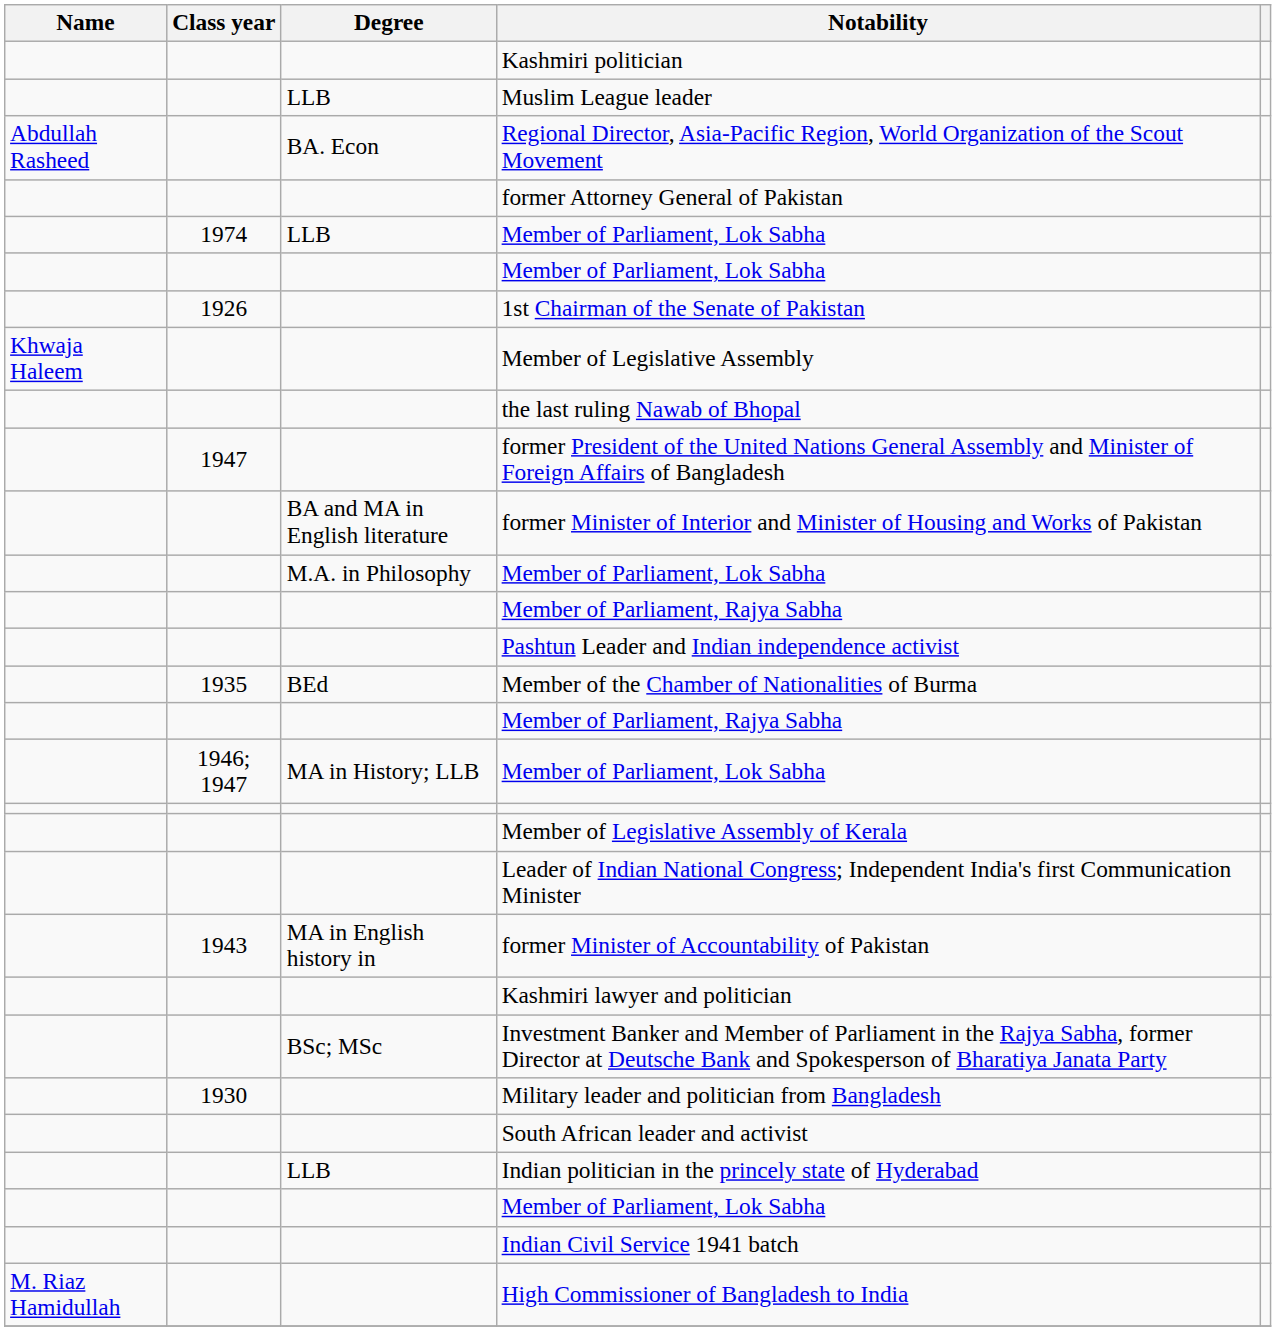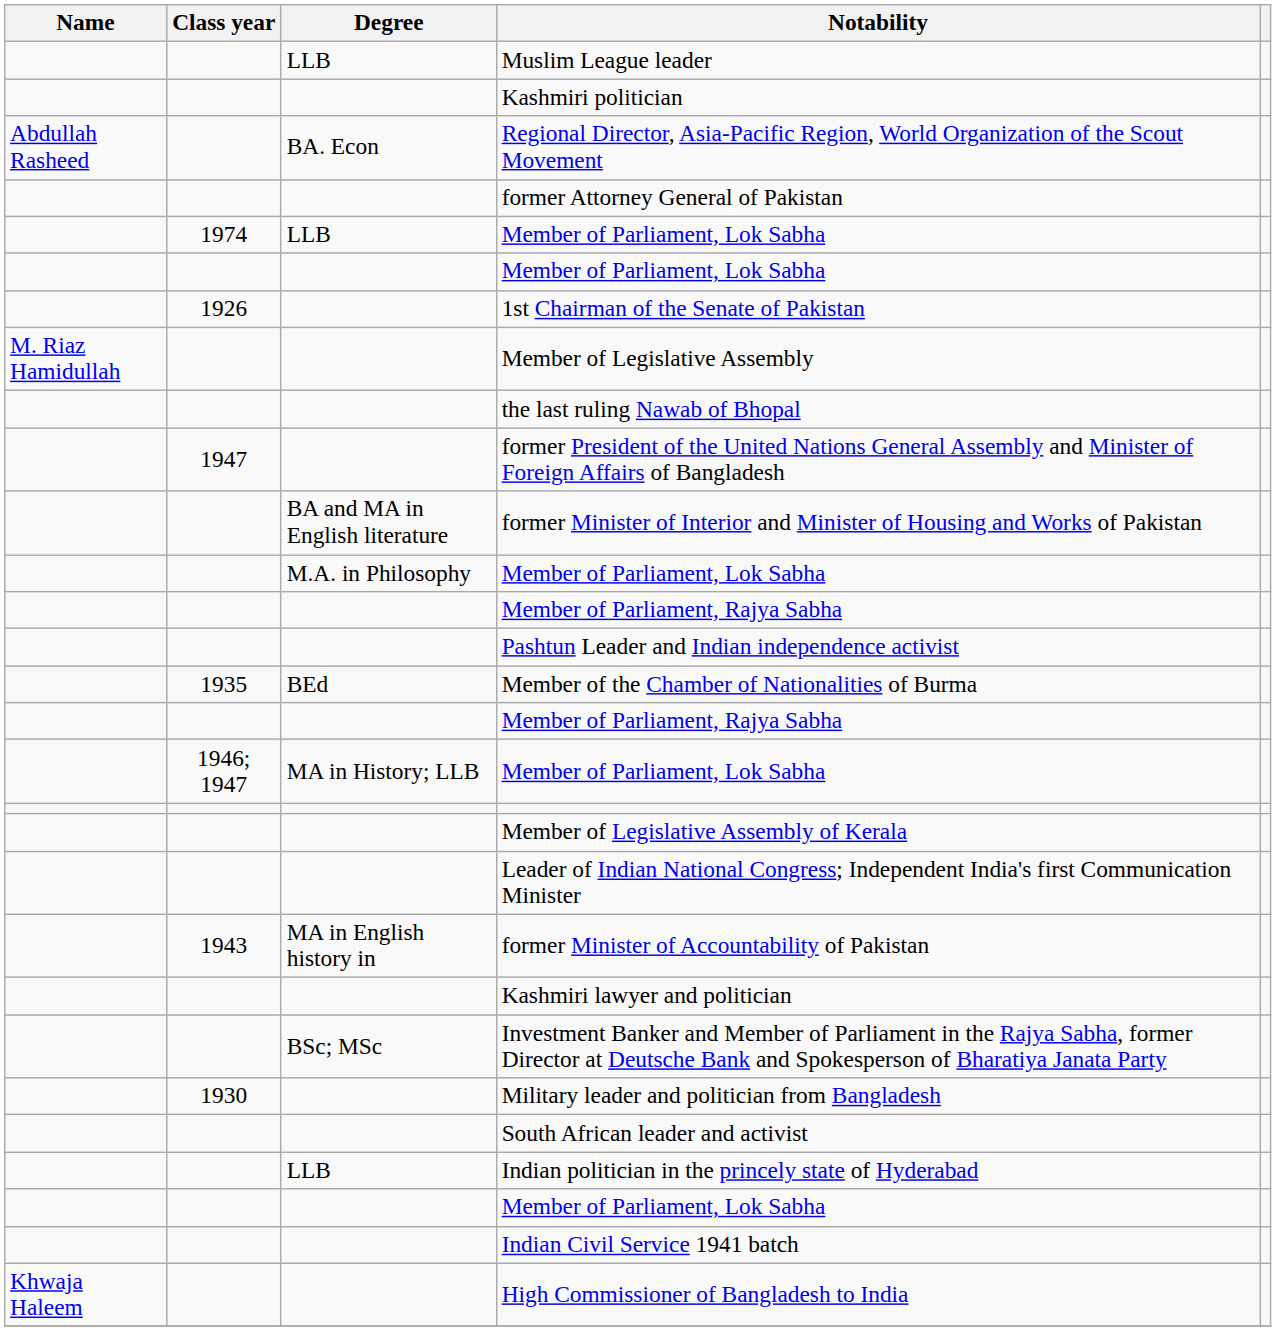 <table class="wikitable sortable">
 <tr>
 <th>Name</th>
 <th data-sort-type="isoDate">Class year</th>
 <th class="unsortable">Degree</th>
 <th class="unsortable">Notability</th>
 <th class="unsortable"></th>
 </tr>
 <tr>
 <td></td>
 <td style="text-align:center;"></td>
-<td></td>
-<td>Kashmiri politician</td>
+<td>LLB</td>
+<td>Muslim League leader</td>
 <td style="text-align:center;"></td>
 </tr>
 <tr>
 <td></td>
 <td style="text-align:center;"></td>
-<td>LLB</td>
-<td>Muslim League leader</td>
+<td></td>
+<td>Kashmiri politician</td>
 <td style="text-align:center;"></td>
 </tr>
 <tr>
 <td><a href='#'>Abdullah Rasheed</a></td>
 <td></td>
 <td>BA. Econ</td>
 <td><a href='#'>Regional Director</a>, <a href='#'>Asia-Pacific Region</a>, <a href='#'>World Organization of the Scout Movement</a></td>
 <td></td>
 </tr>
 <tr>
 <td></td>
 <td style="text-align:center;"></td>
 <td></td>
 <td>former Attorney General of Pakistan</td>
 <td style="text-align:center;"></td>
 </tr>
 <tr>
 <td></td>
 <td style="text-align:center;">1974</td>
 <td>LLB</td>
 <td><a href='#'>Member of Parliament, Lok Sabha</a></td>
 <td style="text-align:center;"></td>
 </tr>
 <tr>
 <td></td>
 <td style="text-align:center;"></td>
 <td></td>
 <td><a href='#'>Member of Parliament, Lok Sabha</a></td>
 <td style="text-align:center;"></td>
 </tr>
 <tr>
 <td></td>
 <td style="text-align:center;">1926</td>
 <td></td>
 <td>1st <a href='#'>Chairman of the Senate of Pakistan</a></td>
 <td style="text-align:center;"></td>
 </tr>
 <tr>
-<td><a href='#'>Khwaja Haleem</a></td>
+<td><a href='#'>M. Riaz Hamidullah</a></td>
 <td></td>
 <td></td>
 <td>Member of Legislative Assembly</td>
 <td></td>
 </tr>
 <tr>
 <td></td>
 <td style="text-align:center;"></td>
 <td></td>
 <td>the last ruling <a href='#'>Nawab of Bhopal</a></td>
 <td style="text-align:center;"></td>
 </tr>
 <tr>
 <td></td>
 <td style="text-align:center;">1947</td>
 <td></td>
 <td>former <a href='#'>President of the United Nations General Assembly</a> and <a href='#'>Minister of Foreign Affairs</a> of Bangladesh</td>
 <td style="text-align:center;"></td>
 </tr>
 <tr>
 <td></td>
 <td style="text-align:center;"></td>
 <td>BA and MA in English literature</td>
 <td>former <a href='#'>Minister of Interior</a> and <a href='#'>Minister of Housing and Works</a> of Pakistan</td>
 <td style="text-align:center;"></td>
 </tr>
 <tr>
 <td></td>
 <td style="text-align:center;"></td>
 <td>M.A. in Philosophy</td>
 <td><a href='#'>Member of Parliament, Lok Sabha</a></td>
 <td style="text-align:center;"></td>
 </tr>
 <tr>
 <td></td>
 <td style="text-align:center;"></td>
 <td></td>
 <td><a href='#'>Member of Parliament, Rajya Sabha</a></td>
 <td style="text-align:center;"></td>
 </tr>
 <tr>
 <td></td>
 <td style="text-align:center;"></td>
 <td></td>
 <td><a href='#'>Pashtun</a> Leader and <a href='#'>Indian independence activist</a></td>
 <td style="text-align:center;"></td>
 </tr>
 <tr>
 <td></td>
 <td style="text-align:center;">1935</td>
 <td>BEd</td>
 <td>Member of the <a href='#'>Chamber of Nationalities</a> of Burma</td>
 <td style="text-align:center;"></td>
 </tr>
 <tr>
 <td></td>
 <td style="text-align:center;"></td>
 <td></td>
 <td><a href='#'>Member of Parliament, Rajya Sabha</a></td>
 <td style="text-align:center;"></td>
 </tr>
 <tr>
 <td></td>
 <td style="text-align:center;">1946; 1947</td>
 <td>MA in History; LLB</td>
 <td><a href='#'>Member of Parliament, Lok Sabha</a></td>
 <td style="text-align:center;"></td>
 </tr>
 <tr>
 <td></td>
 <td style="text-align:center;"></td>
 <td></td>
 <td></td>
 <td style="text-align:center;"></td>
 </tr>
 <tr>
 <td></td>
 <td style="text-align:center;"></td>
 <td></td>
 <td>Member of <a href='#'>Legislative Assembly of Kerala</a></td>
 <td style="text-align:center;"></td>
 </tr>
 <tr>
 <td></td>
 <td style="text-align:center;"></td>
 <td></td>
 <td>Leader of <a href='#'>Indian National Congress</a>; Independent India's first Communication Minister</td>
 <td style="text-align:center;"></td>
 </tr>
 <tr>
 <td></td>
 <td style="text-align:center;">1943</td>
 <td>MA in English history in</td>
 <td>former <a href='#'>Minister of Accountability</a> of Pakistan</td>
 <td style="text-align:center;"></td>
 </tr>
 <tr>
 <td></td>
 <td style="text-align:center;"></td>
 <td></td>
 <td>Kashmiri lawyer and politician</td>
 <td style="text-align:center;"></td>
 </tr>
 <tr>
 <td></td>
 <td style="text-align:center;"></td>
 <td>BSc; MSc</td>
 <td>Investment Banker and Member of Parliament in the <a href='#'>Rajya Sabha</a>, former Director at <a href='#'>Deutsche Bank</a> and Spokesperson of <a href='#'>Bharatiya Janata Party</a></td>
 <td style="text-align:center;"></td>
 </tr>
 <tr>
 <td></td>
 <td style="text-align:center;">1930</td>
 <td></td>
 <td>Military leader and politician from <a href='#'>Bangladesh</a></td>
 <td style="text-align:center;"></td>
 </tr>
 <tr>
 <td></td>
 <td style="text-align:center;"></td>
 <td></td>
 <td>South African leader and activist</td>
 <td style="text-align:center;"></td>
 </tr>
 <tr>
 <td></td>
 <td style="text-align:center;"></td>
 <td>LLB</td>
 <td>Indian politician in the <a href='#'>princely state</a> of <a href='#'>Hyderabad</a></td>
 <td style="text-align:center;"></td>
 </tr>
 <tr>
 <td></td>
 <td style="text-align:center;"></td>
 <td></td>
 <td><a href='#'>Member of Parliament, Lok Sabha</a></td>
 <td style="text-align:center;"></td>
 </tr>
 <tr>
 <td></td>
 <td style="text-align:center;"></td>
 <td></td>
 <td><a href='#'>Indian Civil Service</a> 1941 batch</td>
 <td></td>
 </tr>
 <tr>
-<td><a href='#'>M. Riaz Hamidullah</a></td>
+<td><a href='#'>Khwaja Haleem</a></td>
 <td style="text-align: center;"></td>
 <td></td>
 <td><a href='#'>High Commissioner of Bangladesh to India</a></td>
 <td></td>
 </tr>
 <tr>
 </tr>
 </table>
